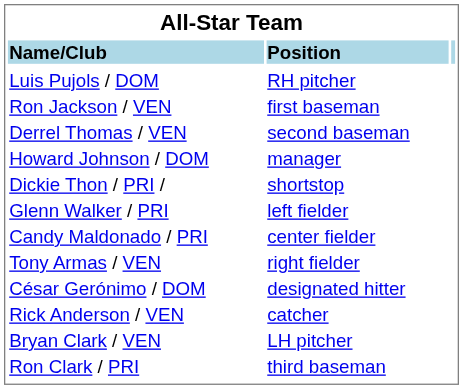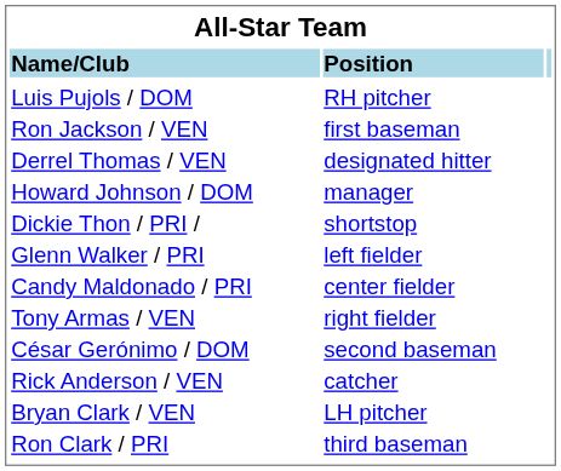 <table cellpadding="1" width="350px" style="font-size: 90%; border: 1px solid gray;">
 <tr align="center" style="font-size: larger;">
 <td colspan=6><strong>All-Star Team</strong></td>
 </tr>
 <tr style="background:lightblue;">
 <td><strong>Name/Club</strong></td>
 <td><strong>Position</strong></td>
 <td></td>
 </tr>
 <tr align="center" style="vertical-align: middle;" style="background:lightblue;">
 </tr>
 <tr>
 <td><a href='#'>Luis Pujols</a> / <a href='#'>DOM</a></td>
 <td><a href='#'>RH pitcher</a></td>
 </tr>
 <tr>
 <td><a href='#'>Ron Jackson</a> / <a href='#'>VEN</a></td>
 <td><a href='#'>first baseman</a></td>
 </tr>
 <tr>
 <td><a href='#'>Derrel Thomas</a> / <a href='#'>VEN</a></td>
-<td><a href='#'>second baseman</a></td>
+<td><a href='#'>designated hitter</a></td>
 </tr>
 <tr>
 <td><a href='#'>Howard Johnson</a> / <a href='#'>DOM</a></td>
 <td><a href='#'>manager</a></td>
 </tr>
 <tr>
 <td><a href='#'>Dickie Thon</a> / <a href='#'>PRI</a> /</td>
 <td><a href='#'>shortstop</a></td>
 </tr>
 <tr>
 <td><a href='#'>Glenn Walker</a> / <a href='#'>PRI</a></td>
 <td><a href='#'>left fielder</a></td>
 </tr>
 <tr>
 <td><a href='#'>Candy Maldonado</a> / <a href='#'>PRI</a></td>
 <td><a href='#'>center fielder</a></td>
 </tr>
 <tr>
 <td><a href='#'>Tony Armas</a> / <a href='#'>VEN</a></td>
 <td><a href='#'>right fielder</a></td>
 </tr>
 <tr>
 <td><a href='#'>César Gerónimo</a> / <a href='#'>DOM</a></td>
-<td><a href='#'>designated hitter</a></td>
+<td><a href='#'>second baseman</a></td>
 </tr>
 <tr>
 <td><a href='#'>Rick Anderson</a> / <a href='#'>VEN</a></td>
 <td><a href='#'>catcher</a></td>
 </tr>
 <tr>
 <td><a href='#'>Bryan Clark</a> / <a href='#'>VEN</a></td>
 <td><a href='#'>LH pitcher</a></td>
 </tr>
 <tr>
 <td><a href='#'>Ron Clark</a> / <a href='#'>PRI</a></td>
 <td><a href='#'>third baseman</a></td>
 </tr>
 <tr>
 </tr>
 </table>
